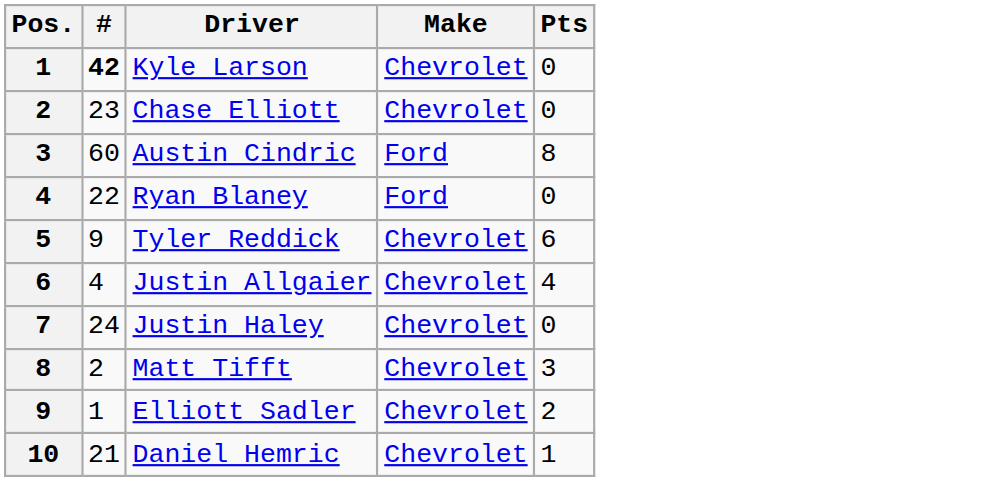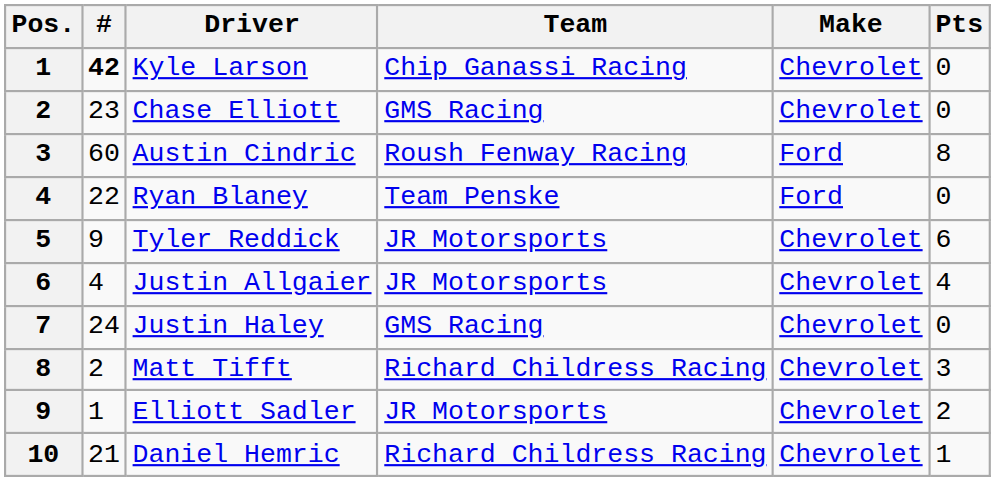 <table class="wikitable" style="font-size:95%">
 <tr>
 <th>Pos.</th>
 <th>#</th>
 <th>Driver</th>
+<th>Team</th>
 <th>Make</th>
 <th>Pts</th>
 </tr>
 <tr>
 <th>1</th>
 <td><strong>42</strong></td>
 <td><a href='#'>Kyle Larson</a></td>
+<td><a href='#'>Chip Ganassi Racing</a></td>
 <td><a href='#'>Chevrolet</a></td>
 <td>0</td>
 </tr>
 <tr>
 <th>2</th>
 <td>23</td>
 <td><a href='#'>Chase Elliott</a></td>
+<td><a href='#'>GMS Racing</a></td>
 <td><a href='#'>Chevrolet</a></td>
 <td>0</td>
 </tr>
 <tr>
 <th>3</th>
 <td>60</td>
 <td><a href='#'>Austin Cindric</a></td>
+<td><a href='#'>Roush Fenway Racing</a></td>
 <td><a href='#'>Ford</a></td>
 <td>8</td>
 </tr>
 <tr>
 <th>4</th>
 <td>22</td>
 <td><a href='#'>Ryan Blaney</a></td>
+<td><a href='#'>Team Penske</a></td>
 <td><a href='#'>Ford</a></td>
 <td>0</td>
 </tr>
 <tr>
 <th>5</th>
 <td>9</td>
 <td><a href='#'>Tyler Reddick</a></td>
+<td><a href='#'>JR Motorsports</a></td>
 <td><a href='#'>Chevrolet</a></td>
 <td>6</td>
 </tr>
 <tr>
 <th>6</th>
 <td>4</td>
 <td><a href='#'>Justin Allgaier</a></td>
+<td><a href='#'>JR Motorsports</a></td>
 <td><a href='#'>Chevrolet</a></td>
 <td>4</td>
 </tr>
 <tr>
 <th>7</th>
 <td>24</td>
 <td><a href='#'>Justin Haley</a></td>
+<td><a href='#'>GMS Racing</a></td>
 <td><a href='#'>Chevrolet</a></td>
 <td>0</td>
 </tr>
 <tr>
 <th>8</th>
 <td>2</td>
 <td><a href='#'>Matt Tifft</a></td>
+<td><a href='#'>Richard Childress Racing</a></td>
 <td><a href='#'>Chevrolet</a></td>
 <td>3</td>
 </tr>
 <tr>
 <th>9</th>
 <td>1</td>
 <td><a href='#'>Elliott Sadler</a></td>
+<td><a href='#'>JR Motorsports</a></td>
 <td><a href='#'>Chevrolet</a></td>
 <td>2</td>
 </tr>
 <tr>
 <th>10</th>
 <td>21</td>
 <td><a href='#'>Daniel Hemric</a></td>
+<td><a href='#'>Richard Childress Racing</a></td>
 <td><a href='#'>Chevrolet</a></td>
 <td>1</td>
 </tr>
 </table>
